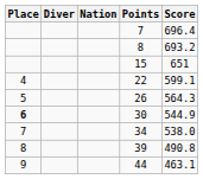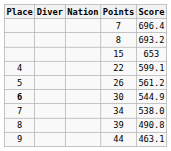 <table class="wikitable sortable" style="text-align:center">
 <tr>
 <th>Place</th>
 <th>Diver</th>
 <th>Nation</th>
 <th>Points</th>
 <th>Score</th>
 </tr>
 <tr>
 <td></td>
 <td align=left></td>
 <td align=left></td>
 <td>7</td>
 <td>696.4</td>
 </tr>
 <tr>
 <td></td>
 <td align=left></td>
 <td align=left></td>
 <td>8</td>
 <td>693.2</td>
 </tr>
 <tr>
 <td></td>
 <td align=left></td>
 <td align=left></td>
 <td>15</td>
-<td>651</td>
+<td>653</td>
 </tr>
 <tr>
 <td>4</td>
 <td align=left></td>
 <td align=left></td>
 <td>22</td>
 <td>599.1</td>
 </tr>
 <tr>
 <td>5</td>
 <td align=left></td>
 <td align=left></td>
 <td>26</td>
-<td>564.3</td>
+<td>561.2</td>
 </tr>
 <tr>
 <td><strong>6</strong></td>
 <td align=left></td>
 <td align=left></td>
 <td>30</td>
 <td>544.9</td>
 </tr>
 <tr>
 <td>7</td>
 <td align=left></td>
 <td align=left></td>
 <td>34</td>
 <td>538.0</td>
 </tr>
 <tr>
 <td>8</td>
 <td align=left></td>
 <td align=left></td>
 <td>39</td>
 <td>490.8</td>
 </tr>
 <tr>
 <td>9</td>
 <td align=left></td>
 <td align=left></td>
 <td>44</td>
 <td>463.1</td>
 </tr>
 </table>
